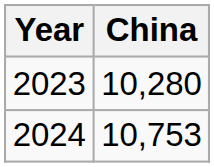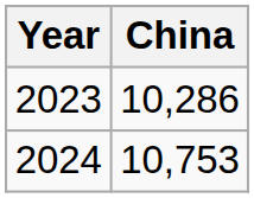 <table class="wikitable">
 <tr>
 <th>Year</th>
 <th>China</th>
 </tr>
 <tr>
 <td>2023</td>
-<td>10,280</td>
+<td>10,286</td>
 </tr>
 <tr>
 <td>2024</td>
 <td>10,753</td>
 </tr>
 </table>
